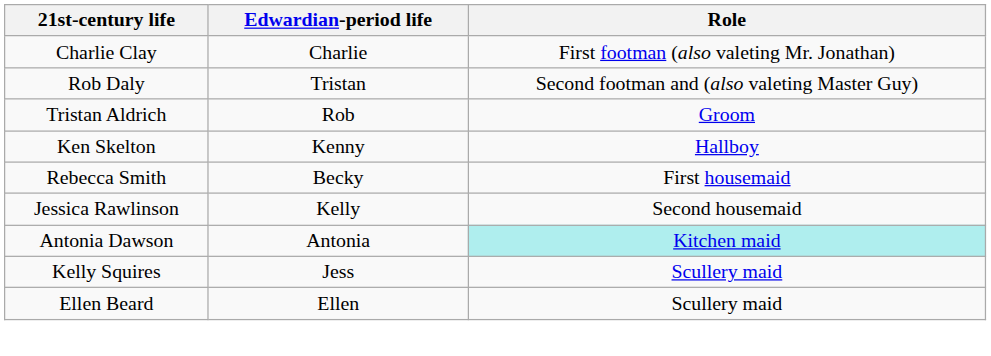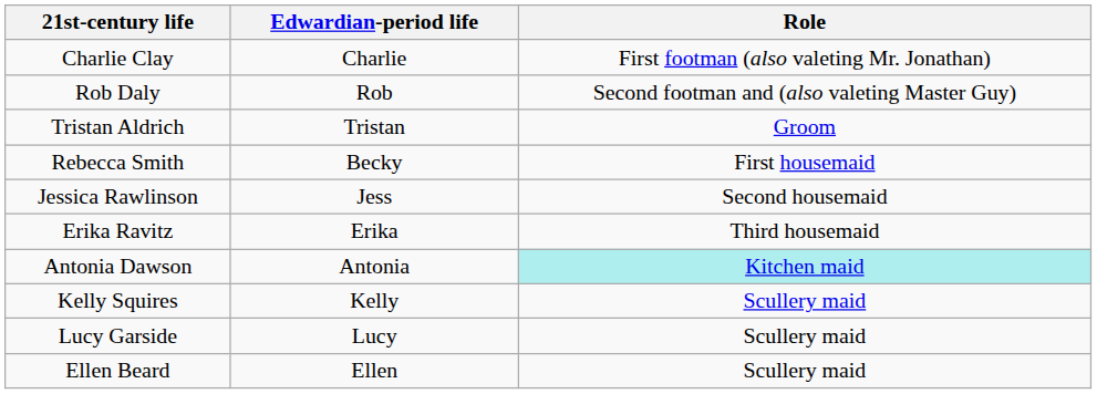 <table class="wikitable" style="text-align:center; width:50%">
 <tr>
 <th>21st-century life</th>
 <th><a href='#'>Edwardian</a>-period life</th>
 <th>Role</th>
 </tr>
 <tr>
 <td>Charlie Clay</td>
 <td>Charlie</td>
 <td>First <a href='#'>footman</a> (<em>also</em> valeting Mr. Jonathan)</td>
 </tr>
 <tr>
 <td>Rob Daly</td>
-<td>Tristan</td>
+<td>Rob</td>
 <td>Second footman and (<em>also</em> valeting Master Guy)</td>
 </tr>
 <tr>
 <td>Tristan Aldrich</td>
-<td>Rob</td>
+<td>Tristan</td>
 <td><a href='#'>Groom</a></td>
-</tr>
-<tr>
-<td>Ken Skelton</td>
-<td>Kenny</td>
-<td><a href='#'>Hallboy</a></td>
 </tr>
 <tr>
 <td>Rebecca Smith</td>
 <td>Becky</td>
 <td>First <a href='#'>housemaid</a></td>
 </tr>
 <tr>
 <td>Jessica Rawlinson</td>
-<td>Kelly</td>
+<td>Jess</td>
 <td>Second housemaid</td>
+</tr>
+<tr>
+<td>Erika Ravitz</td>
+<td>Erika</td>
+<td>Third housemaid</td>
 </tr>
 <tr>
 <td>Antonia Dawson</td>
 <td>Antonia</td>
 <td style="background: paleturquoise;"><a href='#'>Kitchen maid</a></td>
 </tr>
 <tr>
 <td>Kelly Squires</td>
-<td>Jess</td>
+<td>Kelly</td>
 <td><a href='#'>Scullery maid</a></td>
+</tr>
+<tr>
+<td>Lucy Garside</td>
+<td>Lucy</td>
+<td>Scullery maid</td>
 </tr>
 <tr>
 <td>Ellen Beard</td>
 <td>Ellen</td>
 <td>Scullery maid</td>
 </tr>
 </table>
